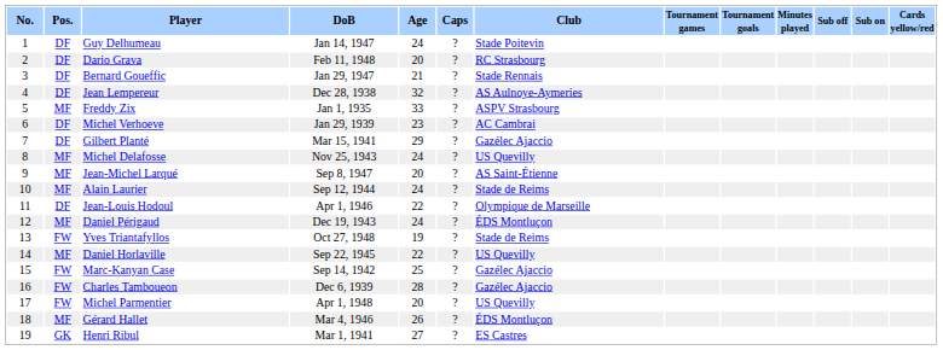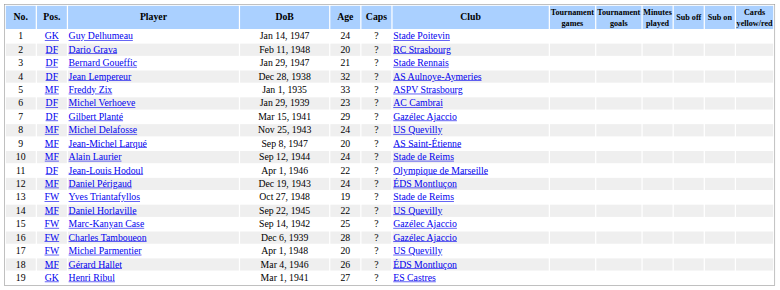 <table border="0" width="100%" style="border: 1px solid #999; background-color:#FFFFFF; text-align:center">
 <tr align="center" bgcolor="#AAD0FF">
 <th width=4%>No.</th>
 <th width=4%>Pos.</th>
 <th width=23%>Player</th>
 <th width=12%>DoB</th>
 <th width=4%>Age</th>
 <th width=4%>Caps</th>
 <th width=21%>Club</th>
 <th width=6%><small>Tournament<br>games</small></th>
 <th width=6%><small>Tournament<br>goals</small></th>
 <th width=4%><small>Minutes<br>played</small></th>
 <th width=4%><small>Sub off</small></th>
 <th width=4%><small>Sub on</small></th>
 <th width=4%><small>Cards<br>yellow/red</small></th>
 </tr>
 <tr>
 <td>1</td>
-<td><a href='#'>DF</a></td>
+<td><a href='#'>GK</a></td>
 <td align="left"><a href='#'>Guy Delhumeau</a></td>
 <td>Jan 14, 1947</td>
 <td>24</td>
 <td>?</td>
 <td align="left"> <a href='#'>Stade Poitevin</a></td>
 <td></td>
 <td></td>
 <td></td>
 <td></td>
 <td></td>
 <td></td>
 </tr>
 <tr bgcolor="#EFEFEF">
 <td>2</td>
 <td><a href='#'>DF</a></td>
 <td align="left"><a href='#'>Dario Grava</a></td>
 <td>Feb 11, 1948</td>
 <td>20</td>
 <td>?</td>
 <td align="left"> <a href='#'>RC Strasbourg</a></td>
 <td></td>
 <td></td>
 <td></td>
 <td></td>
 <td></td>
 <td></td>
 </tr>
 <tr>
 <td>3</td>
 <td><a href='#'>DF</a></td>
 <td align="left"><a href='#'>Bernard Goueffic</a></td>
 <td>Jan 29, 1947</td>
 <td>21</td>
 <td>?</td>
 <td align="left"> <a href='#'>Stade Rennais</a></td>
 <td></td>
 <td></td>
 <td></td>
 <td></td>
 <td></td>
 <td></td>
 </tr>
 <tr bgcolor="#EFEFEF">
 <td>4</td>
 <td><a href='#'>DF</a></td>
 <td align="left"><a href='#'>Jean Lempereur</a></td>
 <td>Dec 28, 1938</td>
 <td>32</td>
 <td>?</td>
 <td align="left"> <a href='#'>AS Aulnoye-Aymeries</a></td>
 <td></td>
 <td></td>
 <td></td>
 <td></td>
 <td></td>
 <td></td>
 </tr>
 <tr>
 <td>5</td>
 <td><a href='#'>MF</a></td>
 <td align="left"><a href='#'>Freddy Zix</a></td>
 <td>Jan 1, 1935</td>
 <td>33</td>
 <td>?</td>
 <td align="left"> <a href='#'>ASPV Strasbourg</a></td>
 <td></td>
 <td></td>
 <td></td>
 <td></td>
 <td></td>
 <td></td>
 </tr>
 <tr bgcolor="#EFEFEF">
 <td>6</td>
 <td><a href='#'>DF</a></td>
 <td align="left"><a href='#'>Michel Verhoeve</a></td>
 <td>Jan 29, 1939</td>
 <td>23</td>
 <td>?</td>
 <td align="left"> <a href='#'>AC Cambrai</a></td>
 <td></td>
 <td></td>
 <td></td>
 <td></td>
 <td></td>
 <td></td>
 </tr>
 <tr>
 <td>7</td>
 <td><a href='#'>DF</a></td>
 <td align="left"><a href='#'>Gilbert Planté</a></td>
 <td>Mar 15, 1941</td>
 <td>29</td>
 <td>?</td>
 <td align="left"> <a href='#'>Gazélec Ajaccio</a></td>
 <td></td>
 <td></td>
 <td></td>
 <td></td>
 <td></td>
 <td></td>
 </tr>
 <tr bgcolor="#EFEFEF">
 <td>8</td>
 <td><a href='#'>MF</a></td>
 <td align="left"><a href='#'>Michel Delafosse</a></td>
 <td>Nov 25, 1943</td>
 <td>24</td>
 <td>?</td>
 <td align="left"> <a href='#'>US Quevilly</a></td>
 <td></td>
 <td></td>
 <td></td>
 <td></td>
 <td></td>
 <td></td>
 </tr>
 <tr>
 <td>9</td>
 <td><a href='#'>MF</a></td>
 <td align="left"><a href='#'>Jean-Michel Larqué</a></td>
 <td>Sep 8, 1947</td>
 <td>20</td>
 <td>?</td>
 <td align="left"> <a href='#'>AS Saint-Étienne</a></td>
 <td></td>
 <td></td>
 <td></td>
 <td></td>
 <td></td>
 <td></td>
 </tr>
 <tr bgcolor="#EFEFEF">
 <td>10</td>
 <td><a href='#'>MF</a></td>
 <td align="left"><a href='#'>Alain Laurier</a></td>
 <td>Sep 12, 1944</td>
 <td>24</td>
 <td>?</td>
 <td align="left"> <a href='#'>Stade de Reims</a></td>
 <td></td>
 <td></td>
 <td></td>
 <td></td>
 <td></td>
 <td></td>
 </tr>
 <tr>
 <td>11</td>
 <td><a href='#'>DF</a></td>
 <td align="left"><a href='#'>Jean-Louis Hodoul</a></td>
 <td>Apr 1, 1946</td>
 <td>22</td>
 <td>?</td>
 <td align="left"> <a href='#'>Olympique de Marseille</a></td>
 <td></td>
 <td></td>
 <td></td>
 <td></td>
 <td></td>
 <td></td>
 </tr>
 <tr bgcolor="#EFEFEF">
 <td>12</td>
 <td><a href='#'>MF</a></td>
 <td align="left"><a href='#'>Daniel Périgaud</a></td>
 <td>Dec 19, 1943</td>
 <td>24</td>
 <td>?</td>
 <td align="left"> <a href='#'>ÉDS Montluçon</a></td>
 <td></td>
 <td></td>
 <td></td>
 <td></td>
 <td></td>
 <td></td>
 </tr>
 <tr>
 <td>13</td>
 <td><a href='#'>FW</a></td>
 <td align="left"><a href='#'>Yves Triantafyllos</a></td>
 <td>Oct 27, 1948</td>
 <td>19</td>
 <td>?</td>
 <td align="left"> <a href='#'>Stade de Reims</a></td>
 <td></td>
 <td></td>
 <td></td>
 <td></td>
 <td></td>
 <td></td>
 </tr>
 <tr bgcolor="#EFEFEF">
 <td>14</td>
 <td><a href='#'>MF</a></td>
 <td align="left"><a href='#'>Daniel Horlaville</a></td>
 <td>Sep 22, 1945</td>
 <td>22</td>
 <td>?</td>
 <td align="left"> <a href='#'>US Quevilly</a></td>
 <td></td>
 <td></td>
 <td></td>
 <td></td>
 <td></td>
 <td></td>
 </tr>
 <tr>
 <td>15</td>
 <td><a href='#'>FW</a></td>
 <td align="left"><a href='#'>Marc-Kanyan Case</a></td>
 <td>Sep 14, 1942</td>
 <td>25</td>
 <td>?</td>
 <td align="left"> <a href='#'>Gazélec Ajaccio</a></td>
 <td></td>
 <td></td>
 <td></td>
 <td></td>
 <td></td>
 <td></td>
 </tr>
 <tr bgcolor="#EFEFEF">
 <td>16</td>
 <td><a href='#'>FW</a></td>
 <td align="left"><a href='#'>Charles Tamboueon</a></td>
 <td>Dec 6, 1939</td>
 <td>28</td>
 <td>?</td>
 <td align="left"> <a href='#'>Gazélec Ajaccio</a></td>
 <td></td>
 <td></td>
 <td></td>
 <td></td>
 <td></td>
 <td></td>
 </tr>
 <tr>
 <td>17</td>
 <td><a href='#'>FW</a></td>
 <td align="left"><a href='#'>Michel Parmentier</a></td>
 <td>Apr 1, 1948</td>
 <td>20</td>
 <td>?</td>
 <td align="left"> <a href='#'>US Quevilly</a></td>
 <td></td>
 <td></td>
 <td></td>
 <td></td>
 <td></td>
 <td></td>
 </tr>
 <tr bgcolor="#EFEFEF">
 <td>18</td>
 <td><a href='#'>MF</a></td>
 <td align="left"><a href='#'>Gérard Hallet</a></td>
 <td>Mar 4, 1946</td>
 <td>26</td>
 <td>?</td>
 <td align="left"> <a href='#'>ÉDS Montluçon</a></td>
 <td></td>
 <td></td>
 <td></td>
 <td></td>
 <td></td>
 <td></td>
 </tr>
 <tr>
 <td>19</td>
 <td><a href='#'>GK</a></td>
 <td align="left"><a href='#'>Henri Ribul</a></td>
 <td>Mar 1, 1941</td>
 <td>27</td>
 <td>?</td>
 <td align="left"> <a href='#'>ES Castres</a></td>
 <td></td>
 <td></td>
 <td></td>
 <td></td>
 <td></td>
 <td></td>
 </tr>
 </table>
